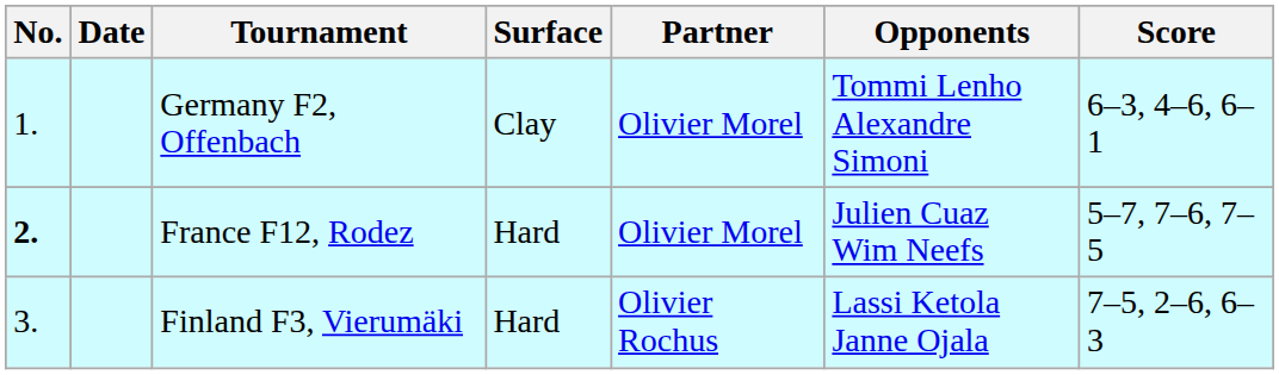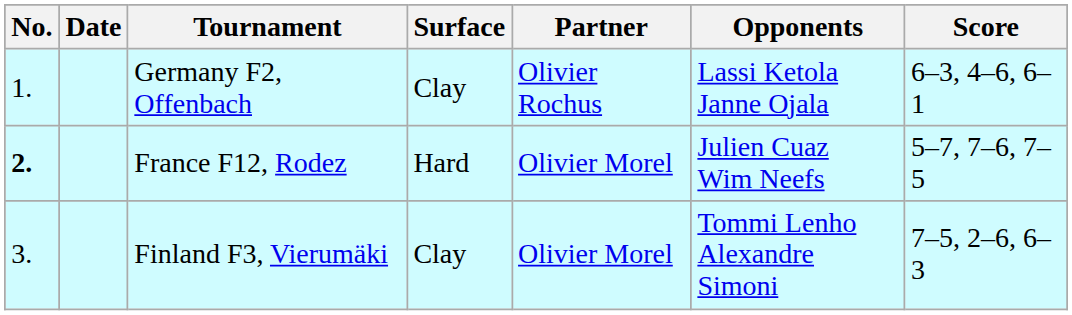 <table class="sortable wikitable">
 <tr>
 <th>No.</th>
 <th>Date</th>
 <th>Tournament</th>
 <th>Surface</th>
 <th>Partner</th>
 <th>Opponents</th>
 <th class="unsortable">Score</th>
 </tr>
 <tr style="background:#cffcff;">
 <td>1.</td>
 <td></td>
 <td>Germany F2, <a href='#'>Offenbach</a></td>
 <td>Clay</td>
-<td> <a href='#'>Olivier Morel</a></td>
-<td> <a href='#'>Tommi Lenho</a> <br>  <a href='#'>Alexandre Simoni</a></td>
+<td> <a href='#'>Olivier Rochus</a></td>
+<td> <a href='#'>Lassi Ketola</a> <br>  <a href='#'>Janne Ojala</a></td>
 <td>6–3, 4–6, 6–1</td>
 </tr>
 <tr style="background:#cffcff;">
 <td><strong>2.</strong></td>
 <td></td>
 <td>France F12, <a href='#'>Rodez</a></td>
 <td>Hard</td>
 <td> <a href='#'>Olivier Morel</a></td>
 <td> <a href='#'>Julien Cuaz</a> <br>  <a href='#'>Wim Neefs</a></td>
 <td>5–7, 7–6, 7–5</td>
 </tr>
 <tr style="background:#cffcff;">
 <td>3.</td>
 <td></td>
 <td>Finland F3, <a href='#'>Vierumäki</a></td>
-<td>Hard</td>
-<td> <a href='#'>Olivier Rochus</a></td>
-<td> <a href='#'>Lassi Ketola</a> <br>  <a href='#'>Janne Ojala</a></td>
+<td>Clay</td>
+<td> <a href='#'>Olivier Morel</a></td>
+<td> <a href='#'>Tommi Lenho</a> <br>  <a href='#'>Alexandre Simoni</a></td>
 <td>7–5, 2–6, 6–3</td>
 </tr>
 </table>
